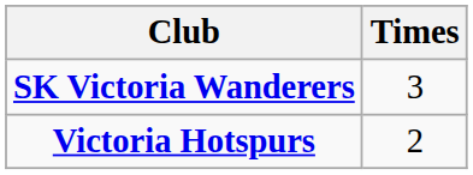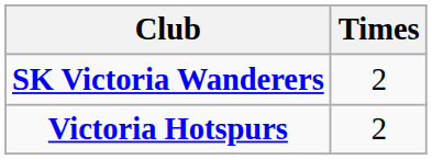 <table class="wikitable" style="text-align: center; margin: 0 auto;">
 <tr>
 <th>Club</th>
 <th>Times</th>
 </tr>
 <tr>
 <td><strong><a href='#'>SK Victoria Wanderers</a> </strong></td>
-<td>3</td>
+<td>2</td>
 </tr>
 <tr>
 <td><strong><a href='#'>Victoria Hotspurs</a> </strong></td>
 <td>2</td>
 </tr>
 </table>
